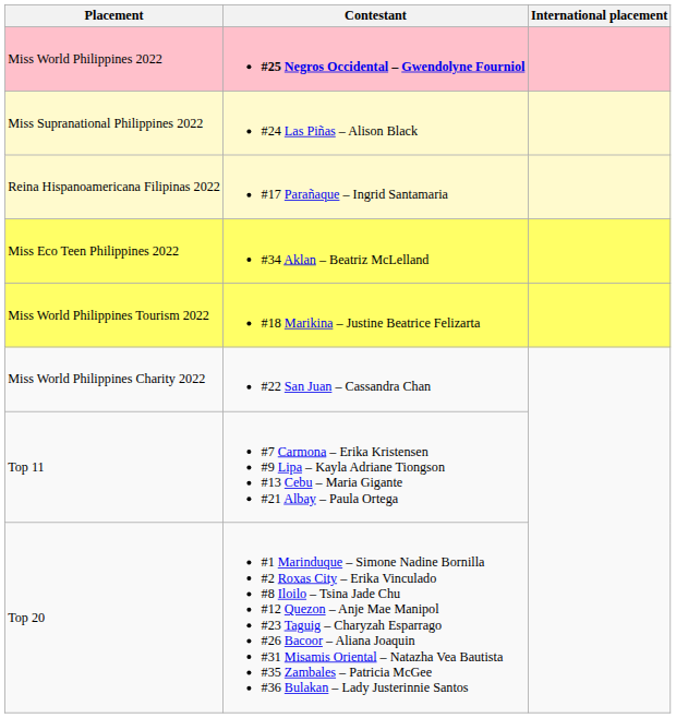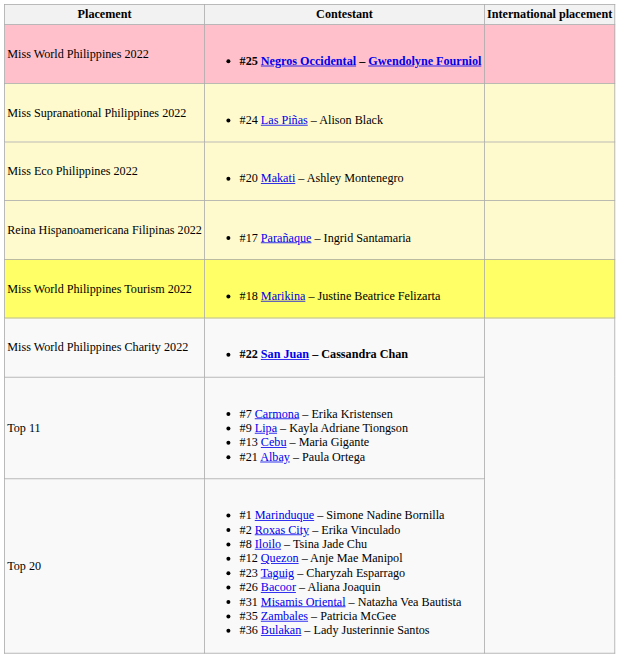 <table class="wikitable sortable" style="font-size:95%;">
 <tr>
 <th>Placement</th>
 <th>Contestant</th>
 <th>International placement</th>
 </tr>
 <tr>
 <td style="background:pink;">Miss World Philippines 2022</td>
 <td style="background:pink;"><strong><br><ul><li>#25 <a href='#'>Negros Occidental</a> – <a href='#'>Gwendolyne Fourniol</a></li></ul></strong></td>
 <th style="background:pink;"><em></em></th>
 </tr>
 <tr>
 <td style="background:#FFFACD;">Miss Supranational Philippines 2022</td>
 <td style="background:#FFFACD;"><br><ul><li>#24 <a href='#'>Las Piñas</a> – Alison Black</li></ul></td>
 <th style="background:#FFFACD;"></th>
 </tr>
 <tr style="background:#FFFACD;">
+<td>Miss Eco Philippines 2022</td>
+<td><br><ul><li>#20 <a href='#'>Makati</a> – Ashley Montenegro</li></ul></td>
+<th style="background:#FFFACD;"></th>
+</tr>
+<tr style="background:#FFFACD;">
 <td>Reina Hispanoamericana Filipinas 2022</td>
 <td><br><ul><li>#17 <a href='#'>Parañaque</a> – Ingrid Santamaria</li></ul></td>
 <th style="background:#FFFACD;"></th>
-</tr>
-<tr>
-<td style="background:#FFFF66;">Miss Eco Teen Philippines 2022</td>
-<td style="background:#FFFF66;"><br><ul><li>#34 <a href='#'>Aklan</a> – Beatriz McLelland</li></ul></td>
-<th style="background:#FFFF66;"></th>
 </tr>
 <tr>
 <td style="background:#FFFF66;">Miss World Philippines Tourism 2022</td>
 <td style="background:#FFFF66;"><br><ul><li>#18 <a href='#'>Marikina</a> – Justine Beatrice Felizarta</li></ul></td>
 <th style="background:#FFFF66;"></th>
 </tr>
 <tr>
 <td>Miss World Philippines Charity 2022</td>
-<td><br><ul><li>#22 <a href='#'>San Juan</a> – Cassandra Chan</li></ul></td>
+<td><strong><br><ul><li>#22 <a href='#'>San Juan</a> – Cassandra Chan</li></ul></strong></td>
 </tr>
 <tr>
 <td>Top 11</td>
 <td><br><ul><li>#7 <a href='#'>Carmona</a> – Erika Kristensen</li><li>#9 <a href='#'>Lipa</a> – Kayla Adriane Tiongson</li><li>#13 <a href='#'>Cebu</a> – Maria Gigante</li><li>#21 <a href='#'>Albay</a> – Paula Ortega</li></ul></td>
 </tr>
 <tr>
 <td>Top 20</td>
 <td><br><ul><li>#1 <a href='#'>Marinduque</a> – Simone Nadine Bornilla</li><li>#2 <a href='#'>Roxas City</a> – Erika Vinculado</li><li>#8 <a href='#'>Iloilo</a> – Tsina Jade Chu</li><li>#12 <a href='#'>Quezon</a> – Anje Mae Manipol</li><li>#23 <a href='#'>Taguig</a> – Charyzah Esparrago</li><li>#26 <a href='#'>Bacoor</a> – Aliana Joaquin</li><li>#31 <a href='#'>Misamis Oriental</a> – Natazha Vea Bautista</li><li>#35 <a href='#'>Zambales</a> – Patricia McGee</li><li>#36 <a href='#'>Bulakan</a> – Lady Justerinnie Santos</li></ul></td>
 </tr>
 </table>
